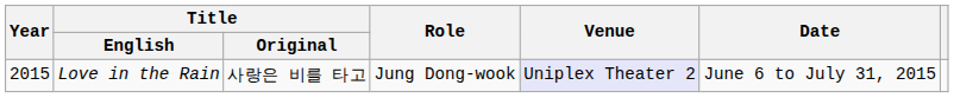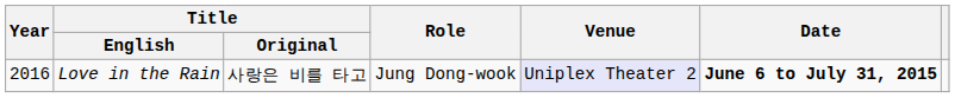 <table class="wikitable">
 <tr>
 <th rowspan="2">Year</th>
 <th colspan="2">Title</th>
 <th rowspan="2">Role</th>
 <th rowspan="2">Venue</th>
 <th rowspan="2">Date</th>
 <th rowspan="2" class="unsortable"></th>
 </tr>
 <tr>
 <th>English</th>
 <th>Original</th>
 </tr>
 <tr>
-<td>2015</td>
+<td>2016</td>
 <td><em>Love in the Rain</em></td>
 <td>사랑은 비를 타고</td>
 <td>Jung Dong-wook</td>
 <td style="background: lavender;">Uniplex Theater 2</td>
-<td>June 6 to July 31, 2015</td>
+<td><strong>June 6 to July 31, 2015</strong></td>
 <td></td>
 </tr>
 </table>
